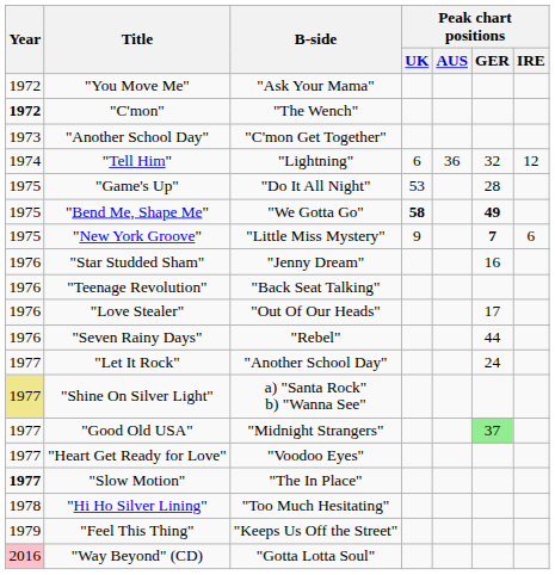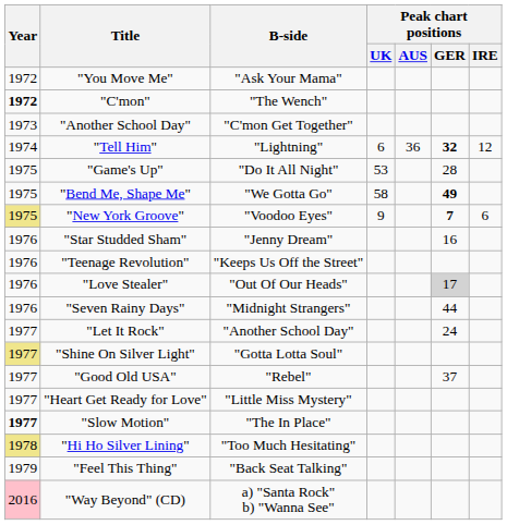 <table class="wikitable plainrowheaders" style="text-align:center;" border="1">
 <tr>
 <th scope="col" rowspan="2">Year</th>
 <th scope="col" rowspan="2">Title</th>
 <th scope="col" rowspan="2">B-side</th>
 <th colspan="4" scope="col">Peak chart<br>positions</th>
 </tr>
 <tr>
 <th><a href='#'>UK</a></th>
 <th><a href='#'>AUS</a></th>
 <th>GER</th>
 <th>IRE</th>
 </tr>
 <tr>
 <td>1972</td>
 <td>"You Move Me"</td>
 <td>"Ask Your Mama"</td>
 <td></td>
 <td></td>
 <td style="text-align:center;"></td>
 <td></td>
 </tr>
 <tr>
 <td><strong>1972</strong></td>
 <td>"C'mon"</td>
 <td>"The Wench"</td>
 <td></td>
 <td style="text-align:center;"></td>
 <td></td>
 <td></td>
 </tr>
 <tr>
 <td>1973</td>
 <td>"Another School Day"</td>
 <td>"C'mon Get Together"</td>
 <td></td>
 <td style="text-align:center;"></td>
 <td></td>
 <td></td>
 </tr>
 <tr>
 <td>1974</td>
 <td>"<a href='#'>Tell Him</a>"</td>
 <td>"Lightning"</td>
 <td style="text-align:center;">6</td>
 <td style="text-align:center;">36</td>
-<td style="text-align:center;">32</td>
+<td style="text-align:center;"><strong>32</strong></td>
 <td>12</td>
 </tr>
 <tr>
 <td>1975</td>
 <td>"Game's Up"</td>
 <td>"Do It All Night"</td>
 <td>53</td>
 <td></td>
 <td style="text-align:center;">28</td>
 <td></td>
 </tr>
 <tr>
 <td>1975</td>
 <td>"<a href='#'>Bend Me, Shape Me</a>"</td>
 <td>"We Gotta Go"</td>
-<td><strong>58</strong></td>
+<td>58</td>
 <td></td>
 <td style="text-align:center;"><strong>49</strong></td>
 <td></td>
 </tr>
 <tr>
-<td>1975</td>
+<td style="background: khaki;">1975</td>
 <td>"<a href='#'>New York Groove</a>"</td>
-<td>"Little Miss Mystery"</td>
+<td>"Voodoo Eyes"</td>
 <td style="text-align:center;">9</td>
 <td></td>
 <td style="text-align:center;"><strong>7</strong></td>
 <td>6</td>
 </tr>
 <tr>
 <td>1976</td>
 <td>"Star Studded Sham"</td>
 <td>"Jenny Dream"</td>
 <td></td>
 <td></td>
 <td style="text-align:center;">16</td>
 <td></td>
 </tr>
 <tr>
 <td>1976</td>
 <td>"Teenage Revolution"</td>
-<td>"Back Seat Talking"</td>
+<td>"Keeps Us Off the Street"</td>
 <td></td>
 <td style="text-align:center;"></td>
 <td></td>
 <td></td>
 </tr>
 <tr>
 <td>1976</td>
 <td>"Love Stealer"</td>
 <td>"Out Of Our Heads"</td>
 <td></td>
 <td></td>
-<td style="text-align:center;">17</td>
+<td style="background: lightgrey; text-align:center;">17</td>
 <td></td>
 </tr>
 <tr>
 <td>1976</td>
 <td>"Seven Rainy Days"</td>
-<td>"Rebel"</td>
+<td>"Midnight Strangers"</td>
 <td></td>
 <td></td>
 <td style="text-align:center;">44</td>
 <td></td>
 </tr>
 <tr>
 <td>1977</td>
 <td>"Let It Rock"</td>
 <td>"Another School Day"</td>
 <td></td>
 <td></td>
 <td style="text-align:center;">24</td>
 <td></td>
 </tr>
 <tr>
 <td style="background: khaki;">1977</td>
 <td>"Shine On Silver Light"</td>
-<td>a) "Santa Rock"<br>b) "Wanna See"</td>
+<td>"Gotta Lotta Soul"</td>
 <td></td>
 <td style="text-align:center;"></td>
 <td></td>
 <td></td>
 </tr>
 <tr>
 <td>1977</td>
 <td>"Good Old USA"</td>
-<td>"Midnight Strangers"</td>
+<td>"Rebel"</td>
 <td></td>
 <td></td>
-<td style="background: lightgreen; text-align:center;">37</td>
+<td style="text-align:center;">37</td>
 <td></td>
 </tr>
 <tr>
 <td>1977</td>
 <td>"Heart Get Ready for Love"</td>
-<td>"Voodoo Eyes"</td>
+<td>"Little Miss Mystery"</td>
 <td></td>
 <td style="text-align:center;"></td>
 <td></td>
 <td></td>
 </tr>
 <tr>
 <td><strong>1977</strong></td>
 <td>"Slow Motion"</td>
 <td>"The In Place"</td>
 <td></td>
 <td style="text-align:center;"></td>
 <td></td>
 <td></td>
 </tr>
 <tr>
-<td>1978</td>
+<td style="background: khaki;">1978</td>
 <td>"<a href='#'>Hi Ho Silver Lining</a>"</td>
 <td>"Too Much Hesitating"</td>
 <td></td>
 <td style="text-align:center;"></td>
 <td></td>
 <td></td>
 </tr>
 <tr>
 <td>1979</td>
 <td>"Feel This Thing"</td>
-<td>"Keeps Us Off the Street"</td>
+<td>"Back Seat Talking"</td>
 <td></td>
 <td style="text-align:center;"></td>
 <td></td>
 <td></td>
 </tr>
 <tr>
 <td style="background: pink;">2016</td>
 <td>"Way Beyond" (CD)</td>
-<td>"Gotta Lotta Soul"</td>
+<td>a) "Santa Rock"<br>b) "Wanna See"</td>
 <td></td>
 <td style="text-align:center;"></td>
 <td></td>
 <td></td>
 </tr>
 </table>
